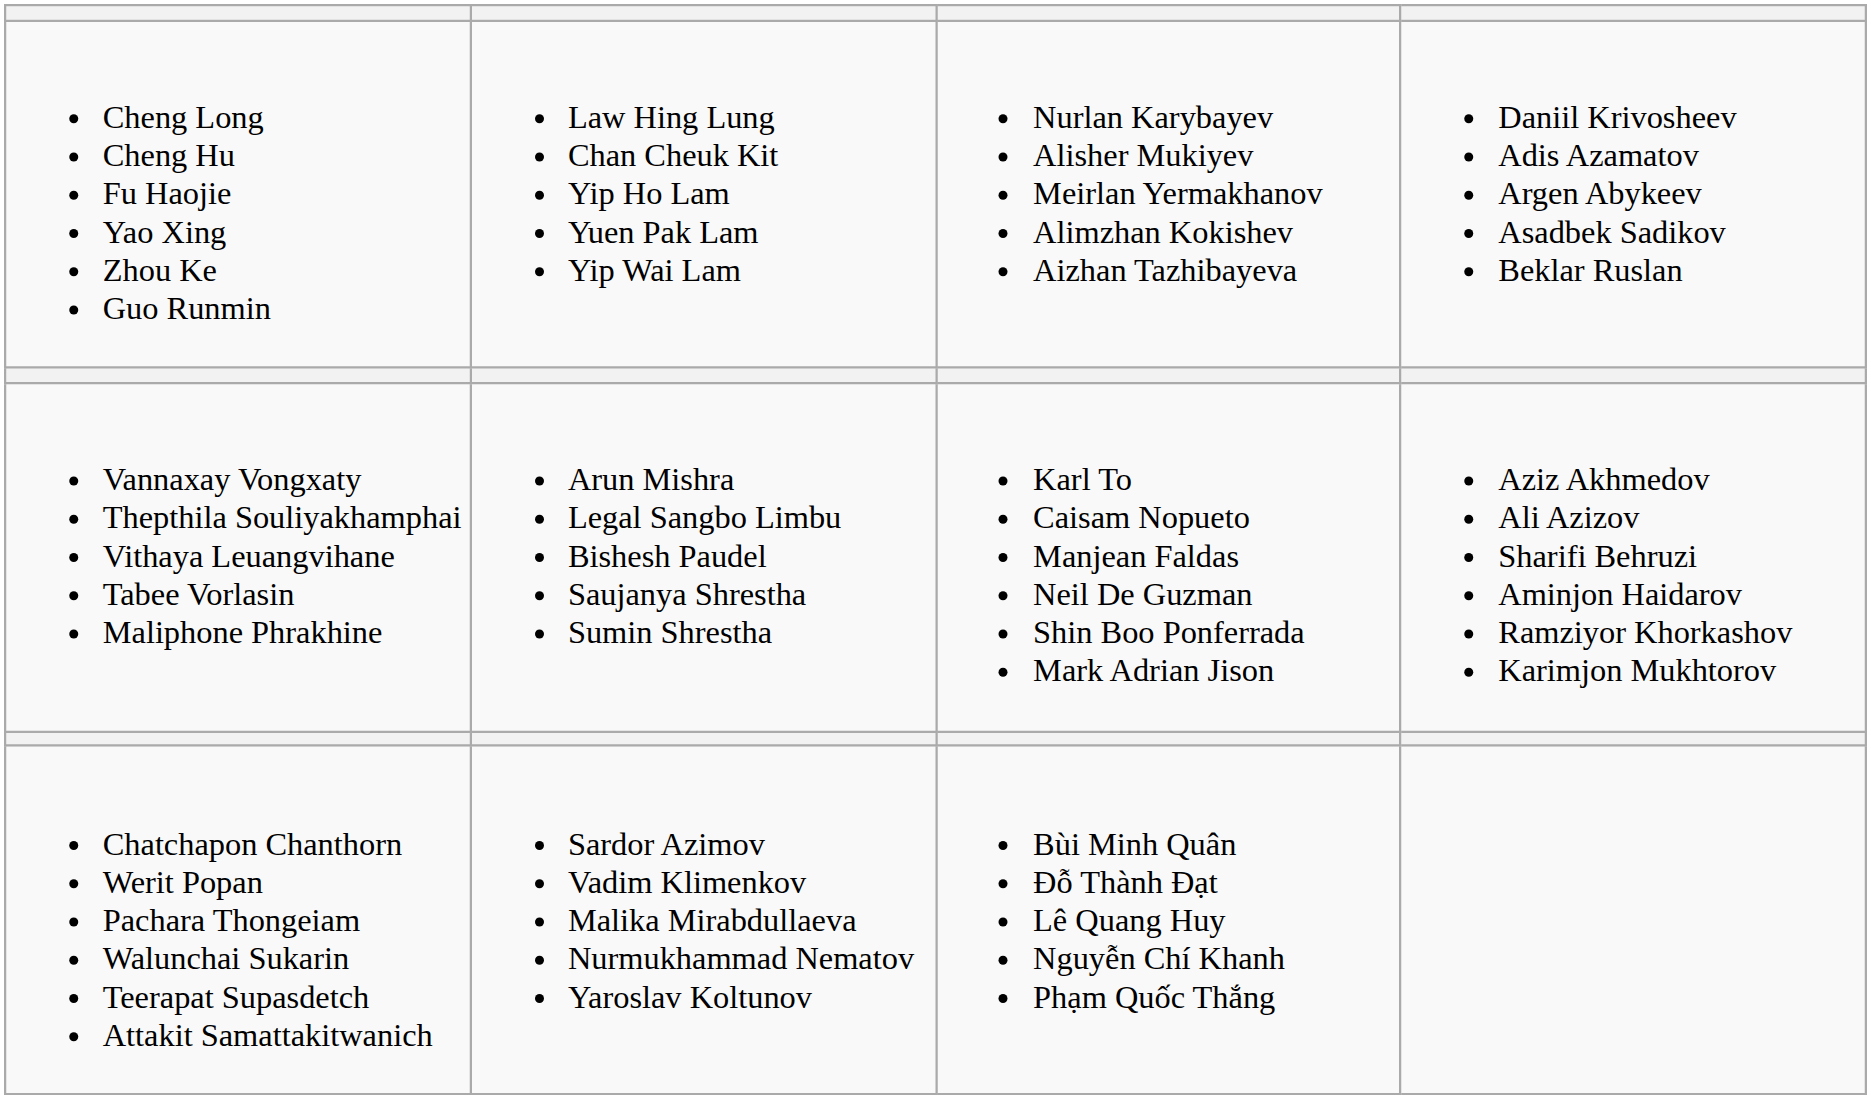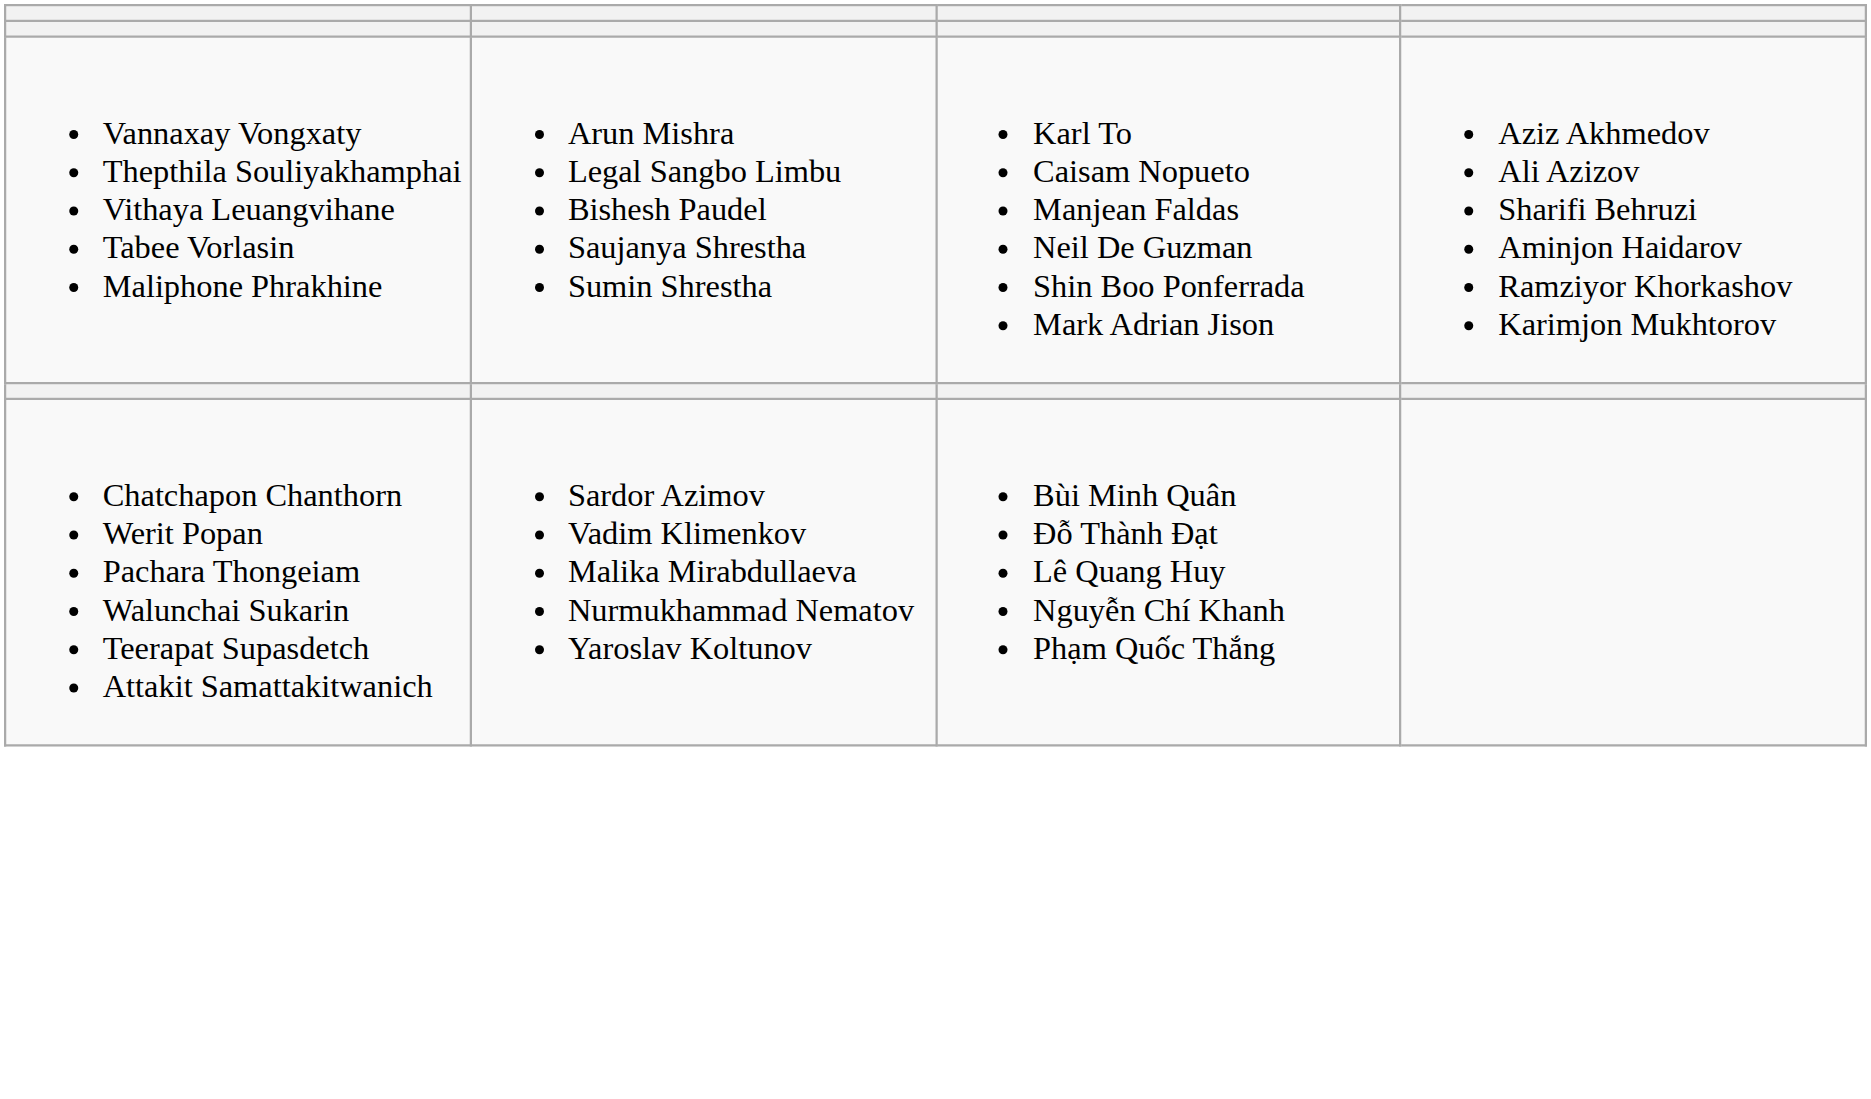 <table class="wikitable" style="font-size:90%">
 <tr>
 <th width=200></th>
 <th width=200></th>
 <th width=200></th>
 <th width=200></th>
-</tr>
-<tr>
-<td valign=top><br><ul><li>Cheng Long</li><li>Cheng Hu</li><li>Fu Haojie</li><li>Yao Xing</li><li>Zhou Ke</li><li>Guo Runmin</li></ul></td>
-<td valign=top><br><ul><li>Law Hing Lung</li><li>Chan Cheuk Kit</li><li>Yip Ho Lam</li><li>Yuen Pak Lam</li><li>Yip Wai Lam</li></ul></td>
-<td valign=top><br><ul><li>Nurlan Karybayev</li><li>Alisher Mukiyev</li><li>Meirlan Yermakhanov</li><li>Alimzhan Kokishev</li><li>Aizhan Tazhibayeva</li></ul></td>
-<td valign=top><br><ul><li>Daniil Krivosheev</li><li>Adis Azamatov</li><li>Argen Abykeev</li><li>Asadbek Sadikov</li><li>Beklar Ruslan</li></ul></td>
 </tr>
 <tr>
 <th></th>
 <th></th>
 <th></th>
 <th></th>
 </tr>
 <tr>
 <td valign=top><br><ul><li>Vannaxay Vongxaty</li><li>Thepthila Souliyakhamphai</li><li>Vithaya Leuangvihane</li><li>Tabee Vorlasin</li><li>Maliphone Phrakhine</li></ul></td>
 <td valign=top><br><ul><li>Arun Mishra</li><li>Legal Sangbo Limbu</li><li>Bishesh Paudel</li><li>Saujanya Shrestha</li><li>Sumin Shrestha</li></ul></td>
 <td valign=top><br><ul><li>Karl To</li><li>Caisam Nopueto</li><li>Manjean Faldas</li><li>Neil De Guzman</li><li>Shin Boo Ponferrada</li><li>Mark Adrian Jison</li></ul></td>
 <td valign=top><br><ul><li>Aziz Akhmedov</li><li>Ali Azizov</li><li>Sharifi Behruzi</li><li>Aminjon Haidarov</li><li>Ramziyor Khorkashov</li><li>Karimjon Mukhtorov</li></ul></td>
 </tr>
 <tr>
 <th></th>
 <th></th>
 <th></th>
 <th></th>
 </tr>
 <tr>
 <td valign=top><br><ul><li>Chatchapon Chanthorn</li><li>Werit Popan</li><li>Pachara Thongeiam</li><li>Walunchai Sukarin</li><li>Teerapat Supasdetch</li><li>Attakit Samattakitwanich</li></ul></td>
 <td valign=top><br><ul><li>Sardor Azimov</li><li>Vadim Klimenkov</li><li>Malika Mirabdullaeva</li><li>Nurmukhammad Nematov</li><li>Yaroslav Koltunov</li></ul></td>
 <td valign=top><br><ul><li>Bùi Minh Quân</li><li>Đỗ Thành Đạt</li><li>Lê Quang Huy</li><li>Nguyễn Chí Khanh</li><li>Phạm Quốc Thắng</li></ul></td>
 <td valign=top></td>
 </tr>
 </table>
